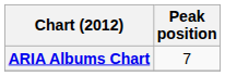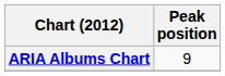 <table class="wikitable sortable plainrowheaders">
 <tr>
 <th scope="col">Chart (2012)</th>
 <th scope="col">Peak<br>position</th>
 </tr>
 <tr>
 <th scope="row"><a href='#'>ARIA Albums Chart</a></th>
-<td style="text-align:center;">7</td>
+<td style="text-align:center;">9</td>
 </tr>
 <tr>
 </tr>
 </table>
